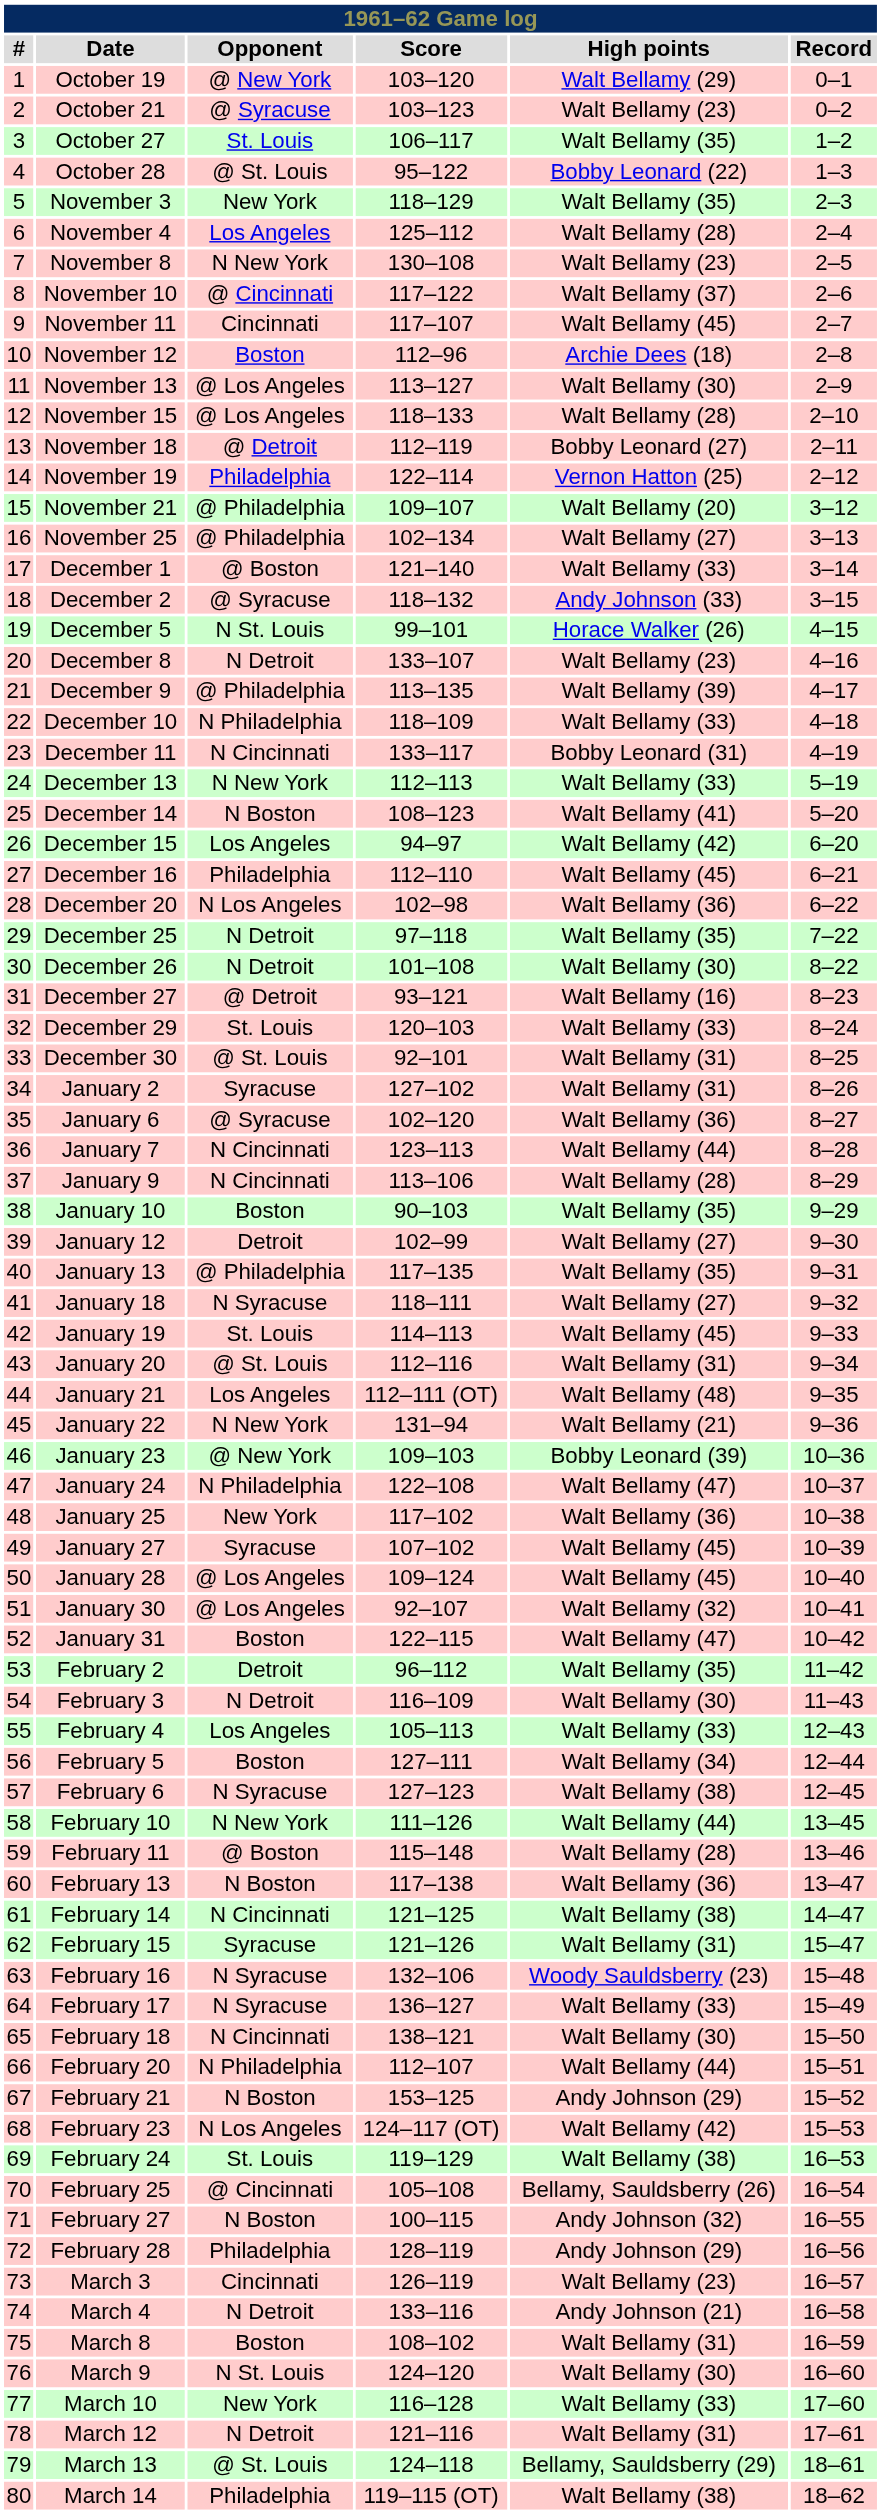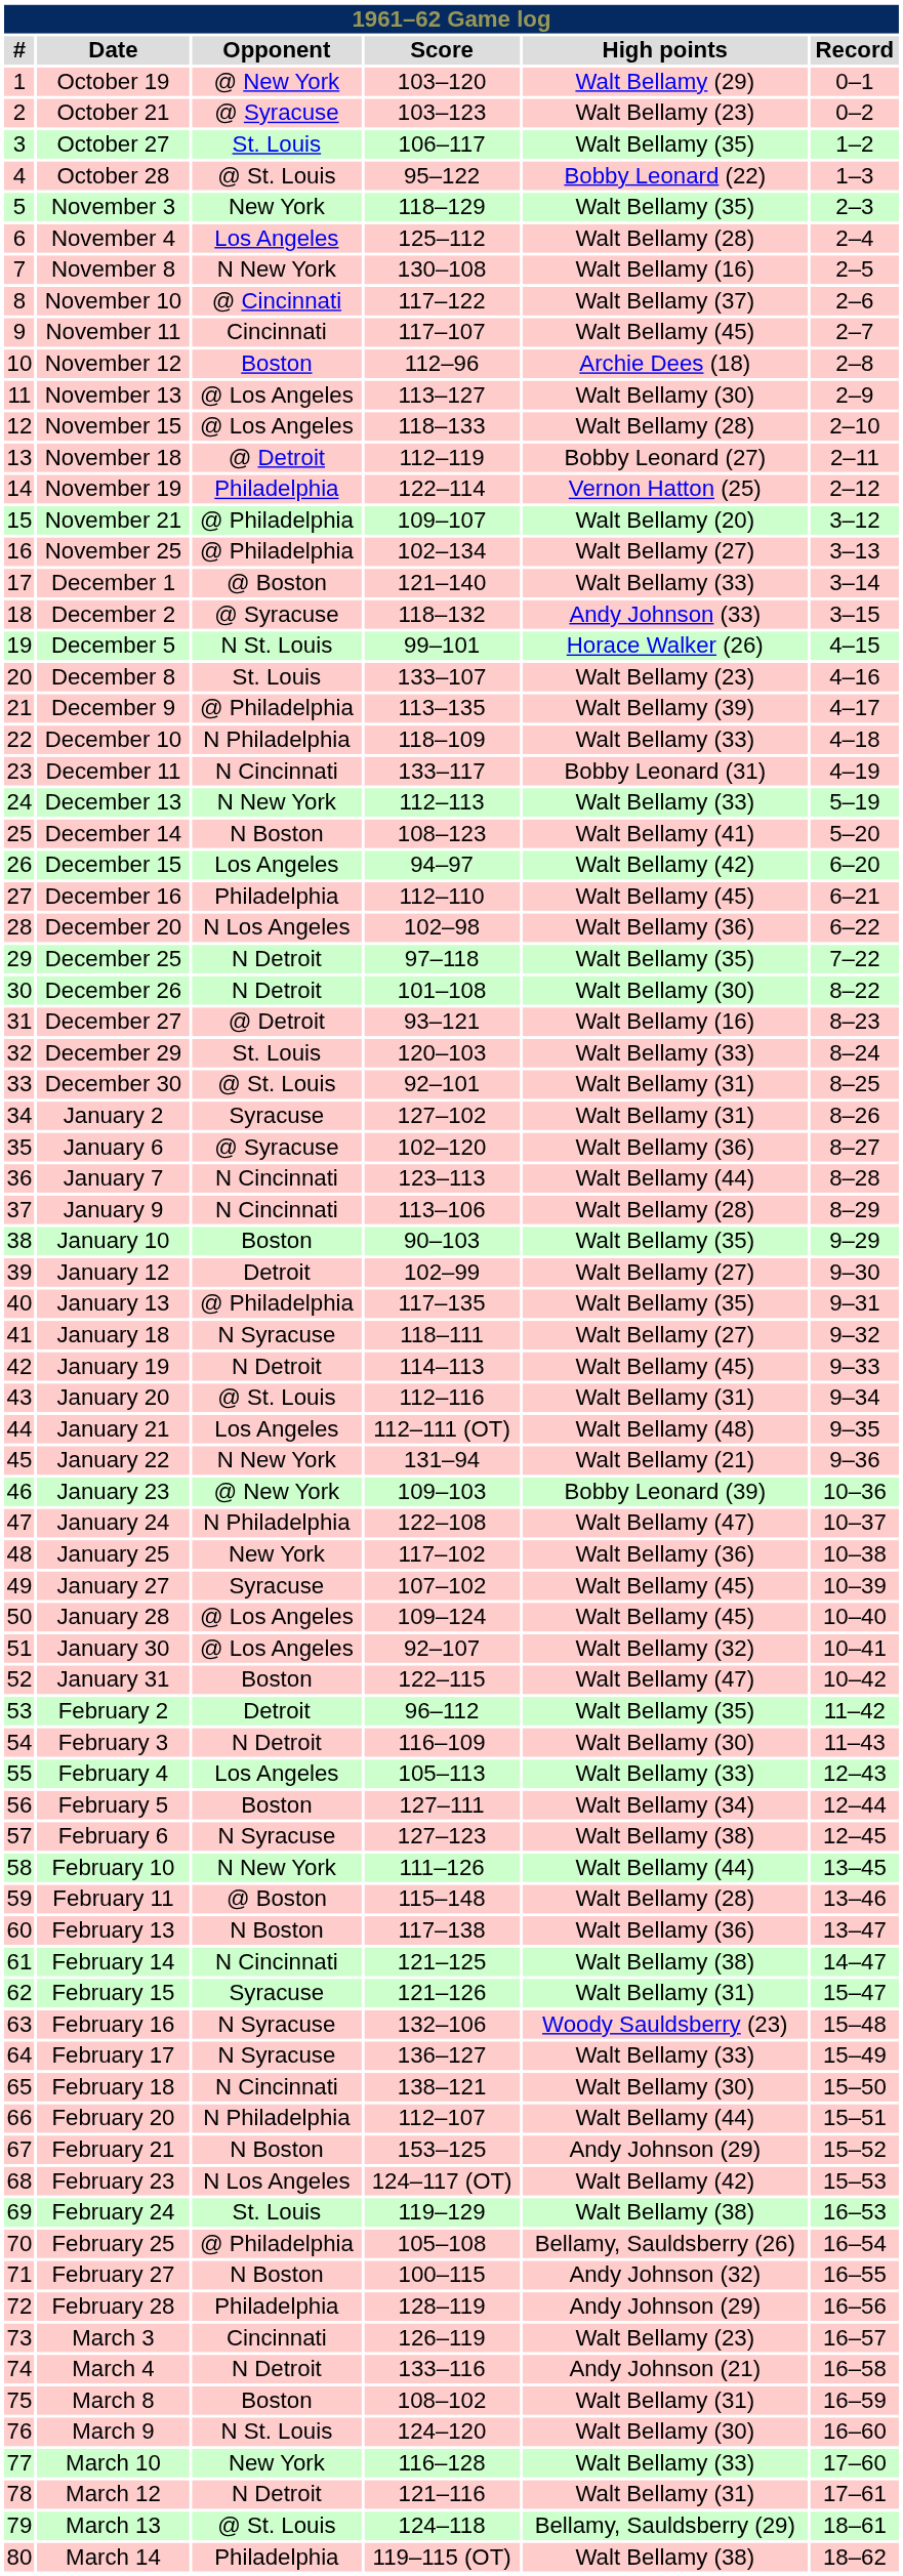 <table class="toccolours collapsible" width=50% style="clear:both; margin:1.5em auto; text-align:center">
 <tr>
 <th colspan=11 style="background:#052A61; color:#979757;">1961–62 Game log</th>
 </tr>
 <tr align="center" bgcolor="#dddddd">
 <td><strong>#</strong></td>
 <td><strong>Date</strong></td>
 <td><strong>Opponent</strong></td>
 <td><strong>Score</strong></td>
 <td><strong>High points</strong></td>
 <td><strong>Record</strong></td>
 </tr>
 <tr align="center" bgcolor="ffcccc">
 <td>1</td>
 <td>October 19</td>
 <td>@ <a href='#'>New York</a></td>
 <td>103–120</td>
 <td><a href='#'>Walt Bellamy</a> (29)</td>
 <td>0–1</td>
 </tr>
 <tr align="center" bgcolor="ffcccc">
 <td>2</td>
 <td>October 21</td>
 <td>@ <a href='#'>Syracuse</a></td>
 <td>103–123</td>
 <td>Walt Bellamy (23)</td>
 <td>0–2</td>
 </tr>
 <tr align="center" bgcolor="ccffcc">
 <td>3</td>
 <td>October 27</td>
 <td><a href='#'>St. Louis</a></td>
 <td>106–117</td>
 <td>Walt Bellamy (35)</td>
 <td>1–2</td>
 </tr>
 <tr align="center" bgcolor="ffcccc">
 <td>4</td>
 <td>October 28</td>
 <td>@ St. Louis</td>
 <td>95–122</td>
 <td><a href='#'>Bobby Leonard</a> (22)</td>
 <td>1–3</td>
 </tr>
 <tr align="center" bgcolor="ccffcc">
 <td>5</td>
 <td>November 3</td>
 <td>New York</td>
 <td>118–129</td>
 <td>Walt Bellamy (35)</td>
 <td>2–3</td>
 </tr>
 <tr align="center" bgcolor="ffcccc">
 <td>6</td>
 <td>November 4</td>
 <td><a href='#'>Los Angeles</a></td>
 <td>125–112</td>
 <td>Walt Bellamy (28)</td>
 <td>2–4</td>
 </tr>
 <tr align="center" bgcolor="ffcccc">
 <td>7</td>
 <td>November 8</td>
 <td>N New York</td>
 <td>130–108</td>
-<td>Walt Bellamy (23)</td>
+<td>Walt Bellamy (16)</td>
 <td>2–5</td>
 </tr>
 <tr align="center" bgcolor="ffcccc">
 <td>8</td>
 <td>November 10</td>
 <td>@ <a href='#'>Cincinnati</a></td>
 <td>117–122</td>
 <td>Walt Bellamy (37)</td>
 <td>2–6</td>
 </tr>
 <tr align="center" bgcolor="ffcccc">
 <td>9</td>
 <td>November 11</td>
 <td>Cincinnati</td>
 <td>117–107</td>
 <td>Walt Bellamy (45)</td>
 <td>2–7</td>
 </tr>
 <tr align="center" bgcolor="ffcccc">
 <td>10</td>
 <td>November 12</td>
 <td><a href='#'>Boston</a></td>
 <td>112–96</td>
 <td><a href='#'>Archie Dees</a> (18)</td>
 <td>2–8</td>
 </tr>
 <tr align="center" bgcolor="ffcccc">
 <td>11</td>
 <td>November 13</td>
 <td>@ Los Angeles</td>
 <td>113–127</td>
 <td>Walt Bellamy (30)</td>
 <td>2–9</td>
 </tr>
 <tr align="center" bgcolor="ffcccc">
 <td>12</td>
 <td>November 15</td>
 <td>@ Los Angeles</td>
 <td>118–133</td>
 <td>Walt Bellamy (28)</td>
 <td>2–10</td>
 </tr>
 <tr align="center" bgcolor="ffcccc">
 <td>13</td>
 <td>November 18</td>
 <td>@ <a href='#'>Detroit</a></td>
 <td>112–119</td>
 <td>Bobby Leonard (27)</td>
 <td>2–11</td>
 </tr>
 <tr align="center" bgcolor="ffcccc">
 <td>14</td>
 <td>November 19</td>
 <td><a href='#'>Philadelphia</a></td>
 <td>122–114</td>
 <td><a href='#'>Vernon Hatton</a> (25)</td>
 <td>2–12</td>
 </tr>
 <tr align="center" bgcolor="ccffcc">
 <td>15</td>
 <td>November 21</td>
 <td>@ Philadelphia</td>
 <td>109–107</td>
 <td>Walt Bellamy (20)</td>
 <td>3–12</td>
 </tr>
 <tr align="center" bgcolor="ffcccc">
 <td>16</td>
 <td>November 25</td>
 <td>@ Philadelphia</td>
 <td>102–134</td>
 <td>Walt Bellamy (27)</td>
 <td>3–13</td>
 </tr>
 <tr align="center" bgcolor="ffcccc">
 <td>17</td>
 <td>December 1</td>
 <td>@ Boston</td>
 <td>121–140</td>
 <td>Walt Bellamy (33)</td>
 <td>3–14</td>
 </tr>
 <tr align="center" bgcolor="ffcccc">
 <td>18</td>
 <td>December 2</td>
 <td>@ Syracuse</td>
 <td>118–132</td>
 <td><a href='#'>Andy Johnson</a> (33)</td>
 <td>3–15</td>
 </tr>
 <tr align="center" bgcolor="ccffcc">
 <td>19</td>
 <td>December 5</td>
 <td>N St. Louis</td>
 <td>99–101</td>
 <td><a href='#'>Horace Walker</a> (26)</td>
 <td>4–15</td>
 </tr>
 <tr align="center" bgcolor="ffcccc">
 <td>20</td>
 <td>December 8</td>
-<td>N Detroit</td>
+<td>St. Louis</td>
 <td>133–107</td>
 <td>Walt Bellamy (23)</td>
 <td>4–16</td>
 </tr>
 <tr align="center" bgcolor="ffcccc">
 <td>21</td>
 <td>December 9</td>
 <td>@ Philadelphia</td>
 <td>113–135</td>
 <td>Walt Bellamy (39)</td>
 <td>4–17</td>
 </tr>
 <tr align="center" bgcolor="ffcccc">
 <td>22</td>
 <td>December 10</td>
 <td>N Philadelphia</td>
 <td>118–109</td>
 <td>Walt Bellamy (33)</td>
 <td>4–18</td>
 </tr>
 <tr align="center" bgcolor="ffcccc">
 <td>23</td>
 <td>December 11</td>
 <td>N Cincinnati</td>
 <td>133–117</td>
 <td>Bobby Leonard (31)</td>
 <td>4–19</td>
 </tr>
 <tr align="center" bgcolor="ccffcc">
 <td>24</td>
 <td>December 13</td>
 <td>N New York</td>
 <td>112–113</td>
 <td>Walt Bellamy (33)</td>
 <td>5–19</td>
 </tr>
 <tr align="center" bgcolor="ffcccc">
 <td>25</td>
 <td>December 14</td>
 <td>N Boston</td>
 <td>108–123</td>
 <td>Walt Bellamy (41)</td>
 <td>5–20</td>
 </tr>
 <tr align="center" bgcolor="ccffcc">
 <td>26</td>
 <td>December 15</td>
 <td>Los Angeles</td>
 <td>94–97</td>
 <td>Walt Bellamy (42)</td>
 <td>6–20</td>
 </tr>
 <tr align="center" bgcolor="ffcccc">
 <td>27</td>
 <td>December 16</td>
 <td>Philadelphia</td>
 <td>112–110</td>
 <td>Walt Bellamy (45)</td>
 <td>6–21</td>
 </tr>
 <tr align="center" bgcolor="ffcccc">
 <td>28</td>
 <td>December 20</td>
 <td>N Los Angeles</td>
 <td>102–98</td>
 <td>Walt Bellamy (36)</td>
 <td>6–22</td>
 </tr>
 <tr align="center" bgcolor="ccffcc">
 <td>29</td>
 <td>December 25</td>
 <td>N Detroit</td>
 <td>97–118</td>
 <td>Walt Bellamy (35)</td>
 <td>7–22</td>
 </tr>
 <tr align="center" bgcolor="ccffcc">
 <td>30</td>
 <td>December 26</td>
 <td>N Detroit</td>
 <td>101–108</td>
 <td>Walt Bellamy (30)</td>
 <td>8–22</td>
 </tr>
 <tr align="center" bgcolor="ffcccc">
 <td>31</td>
 <td>December 27</td>
 <td>@ Detroit</td>
 <td>93–121</td>
 <td>Walt Bellamy (16)</td>
 <td>8–23</td>
 </tr>
 <tr align="center" bgcolor="ffcccc">
 <td>32</td>
 <td>December 29</td>
 <td>St. Louis</td>
 <td>120–103</td>
 <td>Walt Bellamy (33)</td>
 <td>8–24</td>
 </tr>
 <tr align="center" bgcolor="ffcccc">
 <td>33</td>
 <td>December 30</td>
 <td>@ St. Louis</td>
 <td>92–101</td>
 <td>Walt Bellamy (31)</td>
 <td>8–25</td>
 </tr>
 <tr align="center" bgcolor="ffcccc">
 <td>34</td>
 <td>January 2</td>
 <td>Syracuse</td>
 <td>127–102</td>
 <td>Walt Bellamy (31)</td>
 <td>8–26</td>
 </tr>
 <tr align="center" bgcolor="ffcccc">
 <td>35</td>
 <td>January 6</td>
 <td>@ Syracuse</td>
 <td>102–120</td>
 <td>Walt Bellamy (36)</td>
 <td>8–27</td>
 </tr>
 <tr align="center" bgcolor="ffcccc">
 <td>36</td>
 <td>January 7</td>
 <td>N Cincinnati</td>
 <td>123–113</td>
 <td>Walt Bellamy (44)</td>
 <td>8–28</td>
 </tr>
 <tr align="center" bgcolor="ffcccc">
 <td>37</td>
 <td>January 9</td>
 <td>N Cincinnati</td>
 <td>113–106</td>
 <td>Walt Bellamy (28)</td>
 <td>8–29</td>
 </tr>
 <tr align="center" bgcolor="ccffcc">
 <td>38</td>
 <td>January 10</td>
 <td>Boston</td>
 <td>90–103</td>
 <td>Walt Bellamy (35)</td>
 <td>9–29</td>
 </tr>
 <tr align="center" bgcolor="ffcccc">
 <td>39</td>
 <td>January 12</td>
 <td>Detroit</td>
 <td>102–99</td>
 <td>Walt Bellamy (27)</td>
 <td>9–30</td>
 </tr>
 <tr align="center" bgcolor="ffcccc">
 <td>40</td>
 <td>January 13</td>
 <td>@ Philadelphia</td>
 <td>117–135</td>
 <td>Walt Bellamy (35)</td>
 <td>9–31</td>
 </tr>
 <tr align="center" bgcolor="ffcccc">
 <td>41</td>
 <td>January 18</td>
 <td>N Syracuse</td>
 <td>118–111</td>
 <td>Walt Bellamy (27)</td>
 <td>9–32</td>
 </tr>
 <tr align="center" bgcolor="ffcccc">
 <td>42</td>
 <td>January 19</td>
-<td>St. Louis</td>
+<td>N Detroit</td>
 <td>114–113</td>
 <td>Walt Bellamy (45)</td>
 <td>9–33</td>
 </tr>
 <tr align="center" bgcolor="ffcccc">
 <td>43</td>
 <td>January 20</td>
 <td>@ St. Louis</td>
 <td>112–116</td>
 <td>Walt Bellamy (31)</td>
 <td>9–34</td>
 </tr>
 <tr align="center" bgcolor="ffcccc">
 <td>44</td>
 <td>January 21</td>
 <td>Los Angeles</td>
 <td>112–111 (OT)</td>
 <td>Walt Bellamy (48)</td>
 <td>9–35</td>
 </tr>
 <tr align="center" bgcolor="ffcccc">
 <td>45</td>
 <td>January 22</td>
 <td>N New York</td>
 <td>131–94</td>
 <td>Walt Bellamy (21)</td>
 <td>9–36</td>
 </tr>
 <tr align="center" bgcolor="ccffcc">
 <td>46</td>
 <td>January 23</td>
 <td>@ New York</td>
 <td>109–103</td>
 <td>Bobby Leonard (39)</td>
 <td>10–36</td>
 </tr>
 <tr align="center" bgcolor="ffcccc">
 <td>47</td>
 <td>January 24</td>
 <td>N Philadelphia</td>
 <td>122–108</td>
 <td>Walt Bellamy (47)</td>
 <td>10–37</td>
 </tr>
 <tr align="center" bgcolor="ffcccc">
 <td>48</td>
 <td>January 25</td>
 <td>New York</td>
 <td>117–102</td>
 <td>Walt Bellamy (36)</td>
 <td>10–38</td>
 </tr>
 <tr align="center" bgcolor="ffcccc">
 <td>49</td>
 <td>January 27</td>
 <td>Syracuse</td>
 <td>107–102</td>
 <td>Walt Bellamy (45)</td>
 <td>10–39</td>
 </tr>
 <tr align="center" bgcolor="ffcccc">
 <td>50</td>
 <td>January 28</td>
 <td>@ Los Angeles</td>
 <td>109–124</td>
 <td>Walt Bellamy (45)</td>
 <td>10–40</td>
 </tr>
 <tr align="center" bgcolor="ffcccc">
 <td>51</td>
 <td>January 30</td>
 <td>@ Los Angeles</td>
 <td>92–107</td>
 <td>Walt Bellamy (32)</td>
 <td>10–41</td>
 </tr>
 <tr align="center" bgcolor="ffcccc">
 <td>52</td>
 <td>January 31</td>
 <td>Boston</td>
 <td>122–115</td>
 <td>Walt Bellamy (47)</td>
 <td>10–42</td>
 </tr>
 <tr align="center" bgcolor="ccffcc">
 <td>53</td>
 <td>February 2</td>
 <td>Detroit</td>
 <td>96–112</td>
 <td>Walt Bellamy (35)</td>
 <td>11–42</td>
 </tr>
 <tr align="center" bgcolor="ffcccc">
 <td>54</td>
 <td>February 3</td>
 <td>N Detroit</td>
 <td>116–109</td>
 <td>Walt Bellamy (30)</td>
 <td>11–43</td>
 </tr>
 <tr align="center" bgcolor="ccffcc">
 <td>55</td>
 <td>February 4</td>
 <td>Los Angeles</td>
 <td>105–113</td>
 <td>Walt Bellamy (33)</td>
 <td>12–43</td>
 </tr>
 <tr align="center" bgcolor="ffcccc">
 <td>56</td>
 <td>February 5</td>
 <td>Boston</td>
 <td>127–111</td>
 <td>Walt Bellamy (34)</td>
 <td>12–44</td>
 </tr>
 <tr align="center" bgcolor="ffcccc">
 <td>57</td>
 <td>February 6</td>
 <td>N Syracuse</td>
 <td>127–123</td>
 <td>Walt Bellamy (38)</td>
 <td>12–45</td>
 </tr>
 <tr align="center" bgcolor="ccffcc">
 <td>58</td>
 <td>February 10</td>
 <td>N New York</td>
 <td>111–126</td>
 <td>Walt Bellamy (44)</td>
 <td>13–45</td>
 </tr>
 <tr align="center" bgcolor="ffcccc">
 <td>59</td>
 <td>February 11</td>
 <td>@ Boston</td>
 <td>115–148</td>
 <td>Walt Bellamy (28)</td>
 <td>13–46</td>
 </tr>
 <tr align="center" bgcolor="ffcccc">
 <td>60</td>
 <td>February 13</td>
 <td>N Boston</td>
 <td>117–138</td>
 <td>Walt Bellamy (36)</td>
 <td>13–47</td>
 </tr>
 <tr align="center" bgcolor="ccffcc">
 <td>61</td>
 <td>February 14</td>
 <td>N Cincinnati</td>
 <td>121–125</td>
 <td>Walt Bellamy (38)</td>
 <td>14–47</td>
 </tr>
 <tr align="center" bgcolor="ccffcc">
 <td>62</td>
 <td>February 15</td>
 <td>Syracuse</td>
 <td>121–126</td>
 <td>Walt Bellamy (31)</td>
 <td>15–47</td>
 </tr>
 <tr align="center" bgcolor="ffcccc">
 <td>63</td>
 <td>February 16</td>
 <td>N Syracuse</td>
 <td>132–106</td>
 <td><a href='#'>Woody Sauldsberry</a> (23)</td>
 <td>15–48</td>
 </tr>
 <tr align="center" bgcolor="ffcccc">
 <td>64</td>
 <td>February 17</td>
 <td>N Syracuse</td>
 <td>136–127</td>
 <td>Walt Bellamy (33)</td>
 <td>15–49</td>
 </tr>
 <tr align="center" bgcolor="ffcccc">
 <td>65</td>
 <td>February 18</td>
 <td>N Cincinnati</td>
 <td>138–121</td>
 <td>Walt Bellamy (30)</td>
 <td>15–50</td>
 </tr>
 <tr align="center" bgcolor="ffcccc">
 <td>66</td>
 <td>February 20</td>
 <td>N Philadelphia</td>
 <td>112–107</td>
 <td>Walt Bellamy (44)</td>
 <td>15–51</td>
 </tr>
 <tr align="center" bgcolor="ffcccc">
 <td>67</td>
 <td>February 21</td>
 <td>N Boston</td>
 <td>153–125</td>
 <td>Andy Johnson (29)</td>
 <td>15–52</td>
 </tr>
 <tr align="center" bgcolor="ffcccc">
 <td>68</td>
 <td>February 23</td>
 <td>N Los Angeles</td>
 <td>124–117 (OT)</td>
 <td>Walt Bellamy (42)</td>
 <td>15–53</td>
 </tr>
 <tr align="center" bgcolor="ccffcc">
 <td>69</td>
 <td>February 24</td>
 <td>St. Louis</td>
 <td>119–129</td>
 <td>Walt Bellamy (38)</td>
 <td>16–53</td>
 </tr>
 <tr align="center" bgcolor="ffcccc">
 <td>70</td>
 <td>February 25</td>
-<td>@ Cincinnati</td>
+<td>@ Philadelphia</td>
 <td>105–108</td>
 <td>Bellamy, Sauldsberry (26)</td>
 <td>16–54</td>
 </tr>
 <tr align="center" bgcolor="ffcccc">
 <td>71</td>
 <td>February 27</td>
 <td>N Boston</td>
 <td>100–115</td>
 <td>Andy Johnson (32)</td>
 <td>16–55</td>
 </tr>
 <tr align="center" bgcolor="ffcccc">
 <td>72</td>
 <td>February 28</td>
 <td>Philadelphia</td>
 <td>128–119</td>
 <td>Andy Johnson (29)</td>
 <td>16–56</td>
 </tr>
 <tr align="center" bgcolor="ffcccc">
 <td>73</td>
 <td>March 3</td>
 <td>Cincinnati</td>
 <td>126–119</td>
 <td>Walt Bellamy (23)</td>
 <td>16–57</td>
 </tr>
 <tr align="center" bgcolor="ffcccc">
 <td>74</td>
 <td>March 4</td>
 <td>N Detroit</td>
 <td>133–116</td>
 <td>Andy Johnson (21)</td>
 <td>16–58</td>
 </tr>
 <tr align="center" bgcolor="ffcccc">
 <td>75</td>
 <td>March 8</td>
 <td>Boston</td>
 <td>108–102</td>
 <td>Walt Bellamy (31)</td>
 <td>16–59</td>
 </tr>
 <tr align="center" bgcolor="ffcccc">
 <td>76</td>
 <td>March 9</td>
 <td>N St. Louis</td>
 <td>124–120</td>
 <td>Walt Bellamy (30)</td>
 <td>16–60</td>
 </tr>
 <tr align="center" bgcolor="ccffcc">
 <td>77</td>
 <td>March 10</td>
 <td>New York</td>
 <td>116–128</td>
 <td>Walt Bellamy (33)</td>
 <td>17–60</td>
 </tr>
 <tr align="center" bgcolor="ffcccc">
 <td>78</td>
 <td>March 12</td>
 <td>N Detroit</td>
 <td>121–116</td>
 <td>Walt Bellamy (31)</td>
 <td>17–61</td>
 </tr>
 <tr align="center" bgcolor="ccffcc">
 <td>79</td>
 <td>March 13</td>
 <td>@ St. Louis</td>
 <td>124–118</td>
 <td>Bellamy, Sauldsberry (29)</td>
 <td>18–61</td>
 </tr>
 <tr align="center" bgcolor="ffcccc">
 <td>80</td>
 <td>March 14</td>
 <td>Philadelphia</td>
 <td>119–115 (OT)</td>
 <td>Walt Bellamy (38)</td>
 <td>18–62</td>
 </tr>
 </table>
